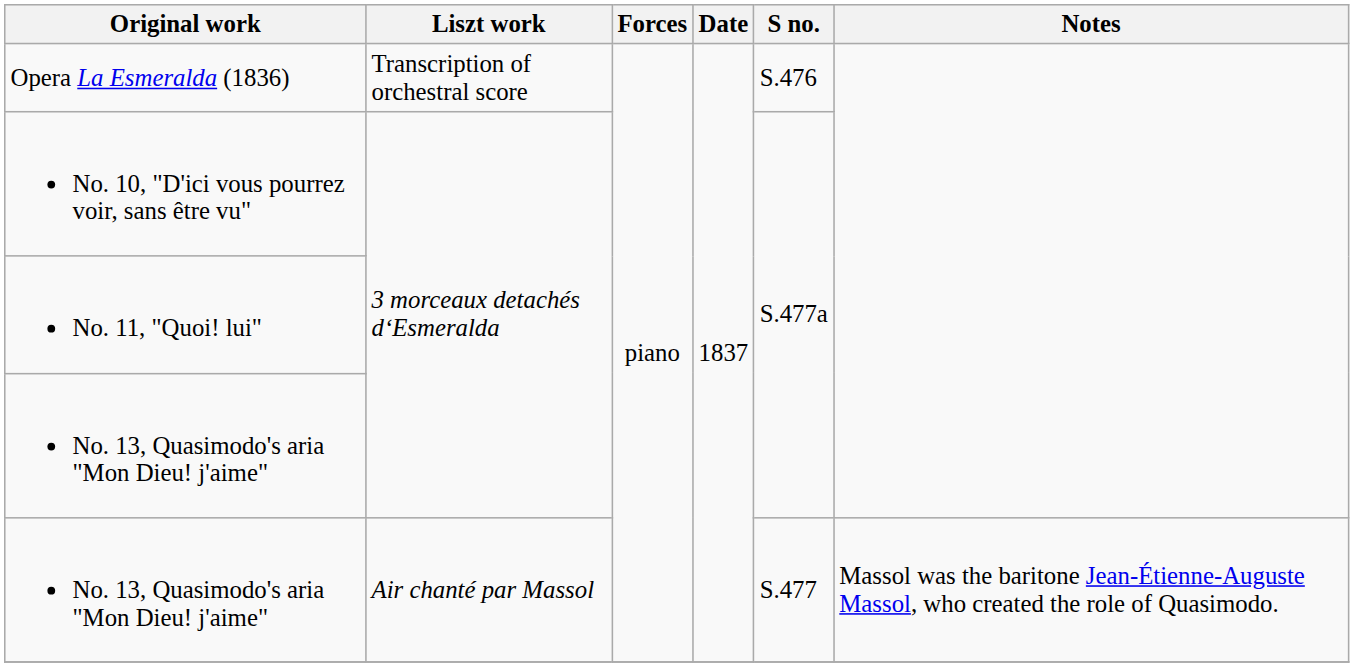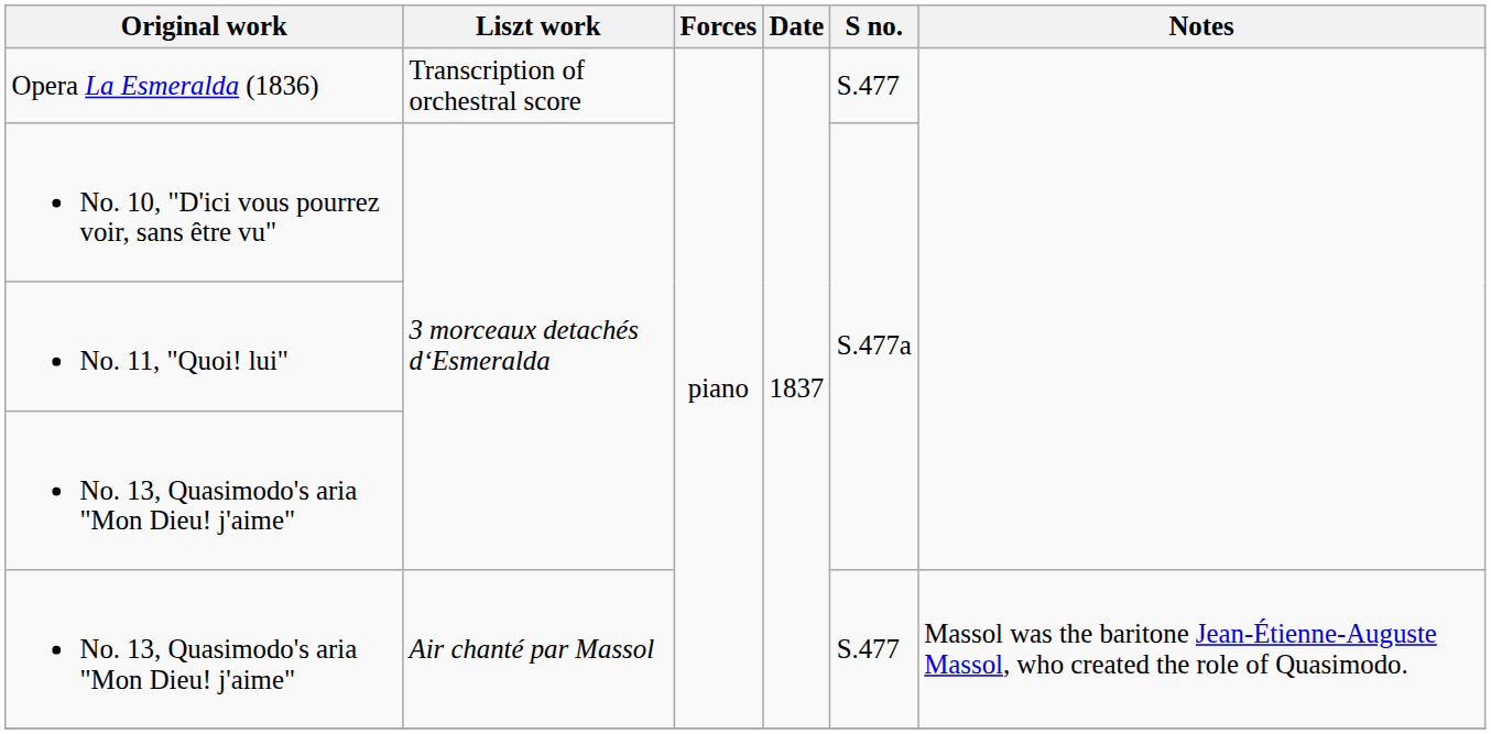 <table class="wikitable">
 <tr>
 <th>Original work</th>
 <th>Liszt work</th>
 <th>Forces</th>
 <th>Date</th>
 <th>S no.</th>
 <th>Notes</th>
 </tr>
 <tr>
 <td>Opera <em><a href='#'>La Esmeralda</a></em> (1836)</td>
 <td>Transcription of orchestral score</td>
 <td rowspan=5 style="text-align: center">piano</td>
 <td rowspan=5>1837</td>
-<td>S.476</td>
+<td>S.477</td>
 <td rowspan=4></td>
 </tr>
 <tr>
 <td><br><ul><li>No. 10, "D'ici vous pourrez voir, sans être vu"</li></ul></td>
 <td rowspan=3><em>3 morceaux detachés d‘Esmeralda</em></td>
 <td rowspan=3>S.477a</td>
 </tr>
 <tr>
 <td><br><ul><li>No. 11, "Quoi! lui"</li></ul></td>
 </tr>
 <tr>
 <td><br><ul><li>No. 13, Quasimodo's aria "Mon Dieu! j'aime"</li></ul></td>
 </tr>
 <tr>
 <td><br><ul><li>No. 13, Quasimodo's aria "Mon Dieu! j'aime"</li></ul></td>
 <td><em>Air chanté par Massol</em></td>
 <td>S.477</td>
 <td>Massol was the baritone <a href='#'>Jean-Étienne-Auguste Massol</a>, who created the role of Quasimodo.</td>
 </tr>
 <tr>
 </tr>
 </table>
